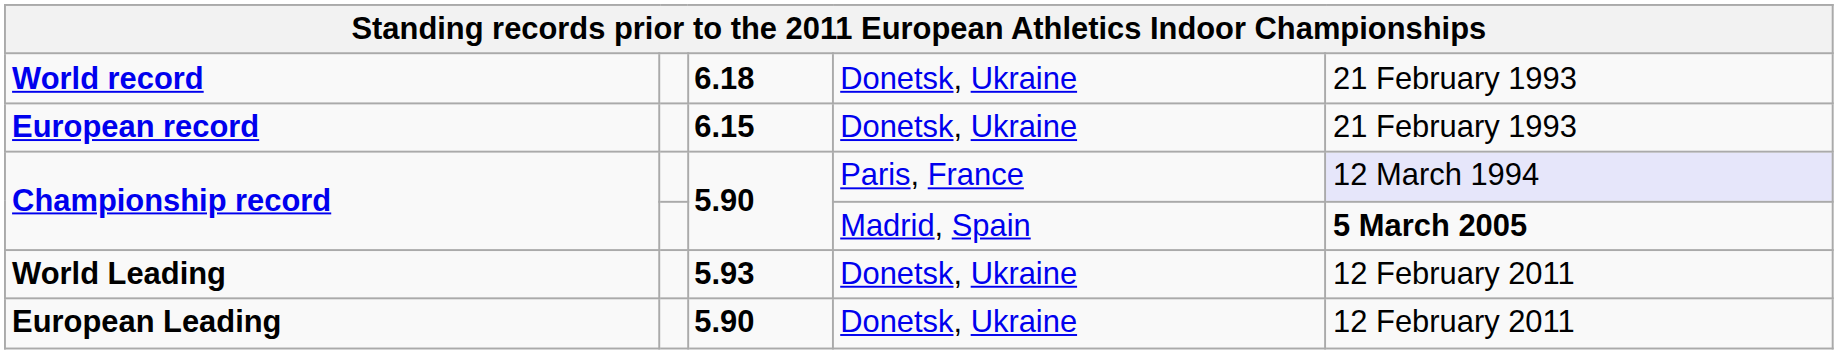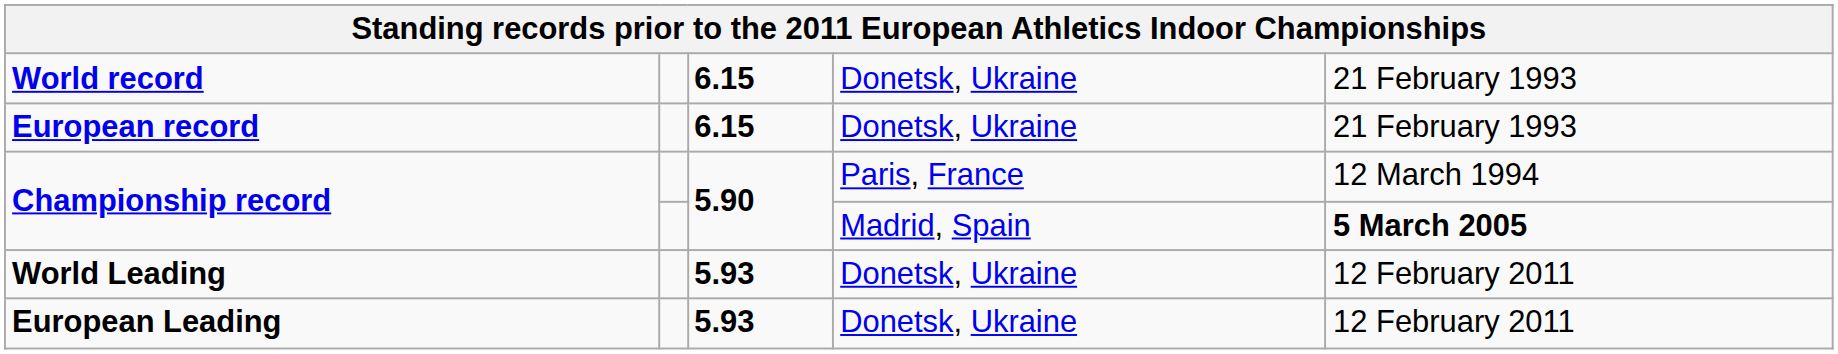 <table class="wikitable" width=75%>
 <tr>
 <th colspan="5">Standing records prior to the 2011 European Athletics Indoor Championships</th>
 </tr>
 <tr>
 <td><strong><a href='#'>World record</a></strong></td>
 <td></td>
-<td><strong>6.18</strong></td>
+<td><strong>6.15</strong></td>
 <td><a href='#'>Donetsk</a>, <a href='#'>Ukraine</a></td>
 <td>21 February 1993</td>
 </tr>
 <tr>
 <td><strong><a href='#'>European record</a></strong></td>
 <td></td>
 <td><strong>6.15</strong></td>
 <td><a href='#'>Donetsk</a>, <a href='#'>Ukraine</a></td>
 <td>21 February 1993</td>
 </tr>
 <tr>
 <td rowspan=2><strong><a href='#'>Championship record</a></strong></td>
 <td></td>
 <td rowspan=2><strong>5.90</strong></td>
 <td><a href='#'>Paris</a>, <a href='#'>France</a></td>
-<td style="background: lavender;">12 March 1994</td>
+<td>12 March 1994</td>
 </tr>
 <tr>
 <td></td>
 <td><a href='#'>Madrid</a>, <a href='#'>Spain</a></td>
 <td><strong>5 March 2005</strong></td>
 </tr>
 <tr>
 <td><strong>World Leading</strong></td>
 <td></td>
 <td><strong>5.93</strong></td>
 <td><a href='#'>Donetsk</a>, <a href='#'>Ukraine</a></td>
 <td>12 February 2011</td>
 </tr>
 <tr>
 <td><strong>European Leading</strong></td>
 <td></td>
-<td><strong>5.90</strong></td>
+<td><strong>5.93</strong></td>
 <td><a href='#'>Donetsk</a>, <a href='#'>Ukraine</a></td>
 <td>12 February 2011</td>
 </tr>
 </table>
